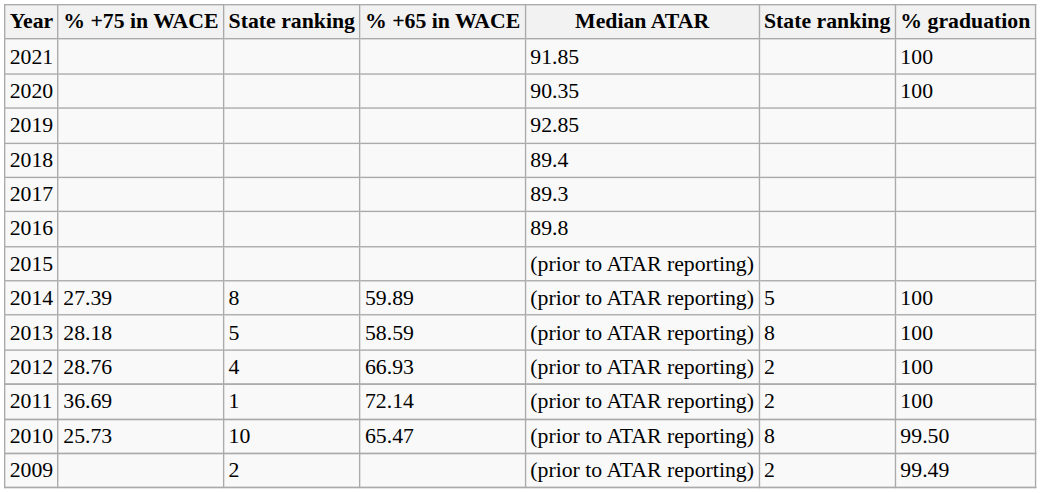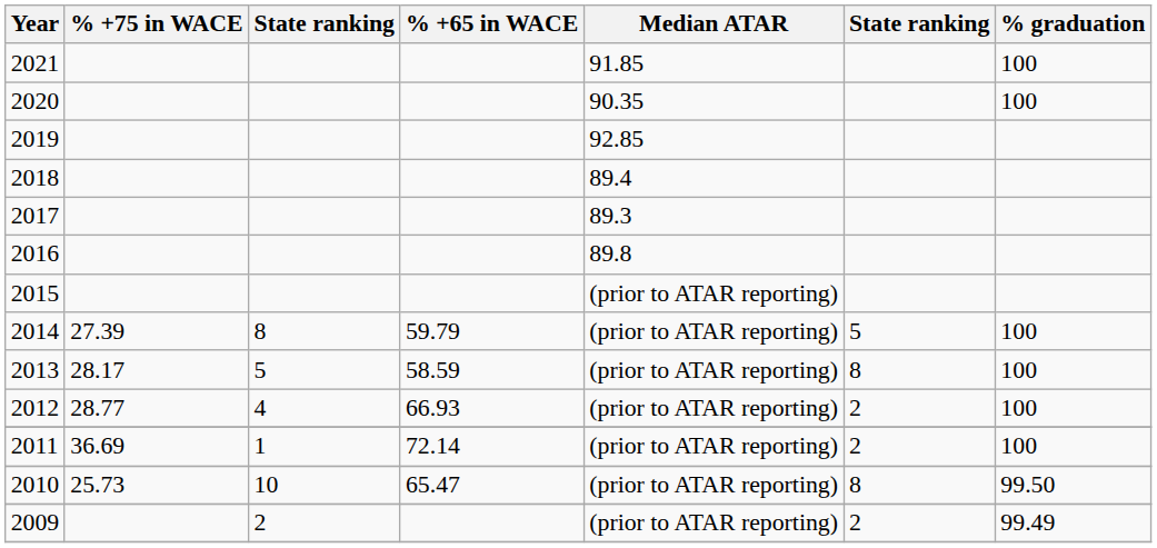 <table class="wikitable sortable">
 <tr>
 <th>Year</th>
 <th>% +75 in WACE</th>
 <th>State ranking</th>
 <th>% +65 in WACE</th>
 <th>Median ATAR</th>
 <th>State ranking</th>
 <th>% graduation</th>
 </tr>
 <tr>
 <td>2021</td>
 <td></td>
 <td></td>
 <td></td>
 <td>91.85</td>
 <td></td>
 <td>100</td>
 </tr>
 <tr>
 <td>2020</td>
 <td></td>
 <td></td>
 <td></td>
 <td>90.35</td>
 <td></td>
 <td>100</td>
 </tr>
 <tr>
 <td>2019</td>
 <td></td>
 <td></td>
 <td></td>
 <td>92.85</td>
 <td></td>
 <td></td>
 </tr>
 <tr>
 <td>2018</td>
 <td></td>
 <td></td>
 <td></td>
 <td>89.4</td>
 <td></td>
 <td></td>
 </tr>
 <tr>
 <td>2017</td>
 <td></td>
 <td></td>
 <td></td>
 <td>89.3</td>
 <td></td>
 <td></td>
 </tr>
 <tr>
 <td>2016</td>
 <td></td>
 <td></td>
 <td></td>
 <td>89.8</td>
 <td></td>
 <td></td>
 </tr>
 <tr>
 <td>2015</td>
 <td></td>
 <td></td>
 <td></td>
 <td>(prior to ATAR reporting)</td>
 <td></td>
 <td></td>
 </tr>
 <tr>
 <td>2014</td>
 <td>27.39</td>
 <td>8</td>
-<td>59.89</td>
+<td>59.79</td>
 <td>(prior to ATAR reporting)</td>
 <td>5</td>
 <td>100</td>
 </tr>
 <tr>
 <td>2013</td>
-<td>28.18</td>
+<td>28.17</td>
 <td>5</td>
 <td>58.59</td>
 <td>(prior to ATAR reporting)</td>
 <td>8</td>
 <td>100</td>
 </tr>
 <tr>
 <td>2012</td>
-<td>28.76</td>
+<td>28.77</td>
 <td>4</td>
 <td>66.93</td>
 <td>(prior to ATAR reporting)</td>
 <td>2</td>
 <td>100</td>
 </tr>
 <tr>
 </tr>
 <tr>
 <td>2011</td>
 <td>36.69</td>
 <td>1</td>
 <td>72.14</td>
 <td>(prior to ATAR reporting)</td>
 <td>2</td>
 <td>100</td>
 </tr>
 <tr>
 </tr>
 <tr>
 <td>2010</td>
 <td>25.73</td>
 <td>10</td>
 <td>65.47</td>
 <td>(prior to ATAR reporting)</td>
 <td>8</td>
 <td>99.50</td>
 </tr>
 <tr>
 </tr>
 <tr>
 <td>2009</td>
 <td></td>
 <td>2</td>
 <td></td>
 <td>(prior to ATAR reporting)</td>
 <td>2</td>
 <td>99.49</td>
 </tr>
 <tr>
 </tr>
 </table>
